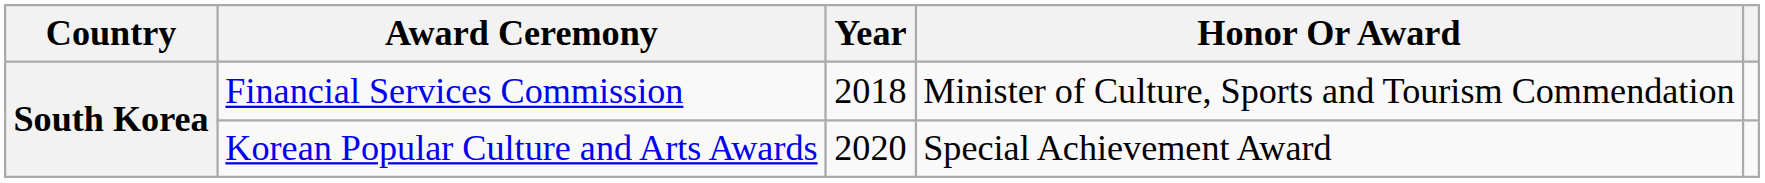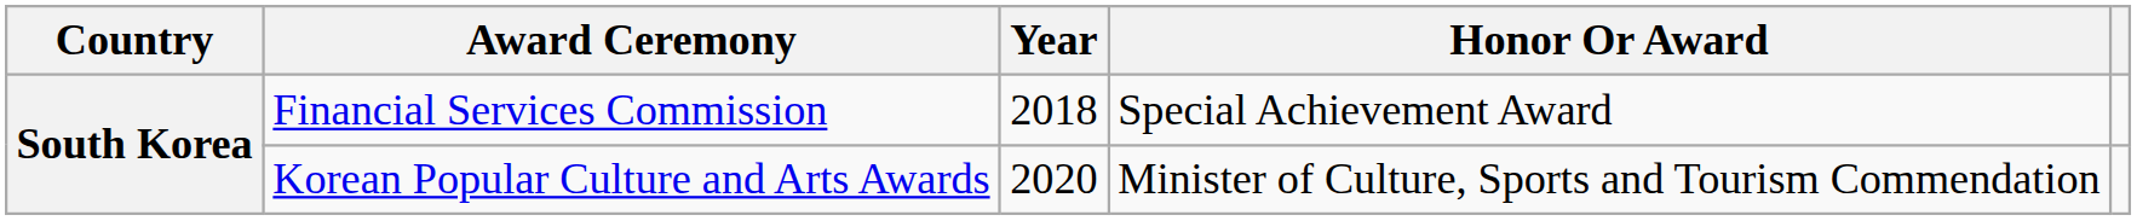 <table class="wikitable plainrowheaders sortable">
 <tr>
 <th scope="col">Country</th>
 <th scope="col">Award Ceremony</th>
 <th scope="col">Year</th>
 <th scope="col">Honor Or Award</th>
 <th scope="col" class="unsortable"></th>
 </tr>
 <tr>
 <th scope="row" rowspan="2">South Korea</th>
 <td><a href='#'>Financial Services Commission</a></td>
 <td style="text-align:center">2018</td>
-<td>Minister of Culture, Sports and Tourism Commendation</td>
+<td>Special Achievement Award</td>
 <td style="text-align:center"></td>
 </tr>
 <tr>
 <td><a href='#'>Korean Popular Culture and Arts Awards</a></td>
 <td style="text-align:center">2020</td>
-<td>Special Achievement Award</td>
+<td>Minister of Culture, Sports and Tourism Commendation</td>
 <td style="text-align:center"></td>
 </tr>
 </table>
